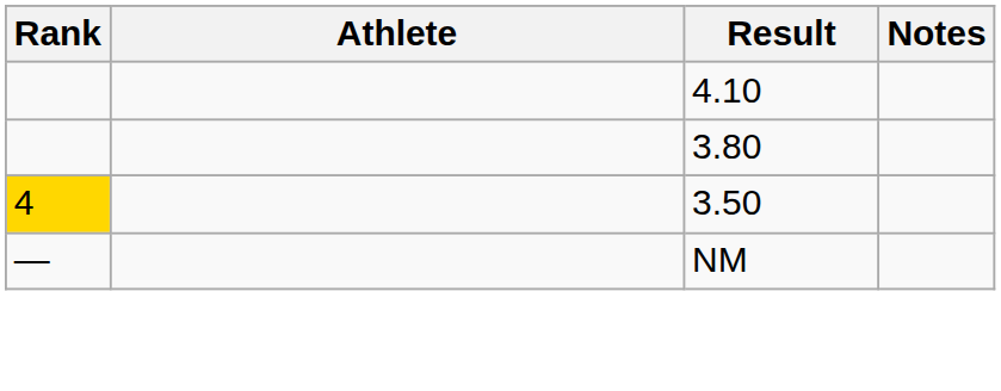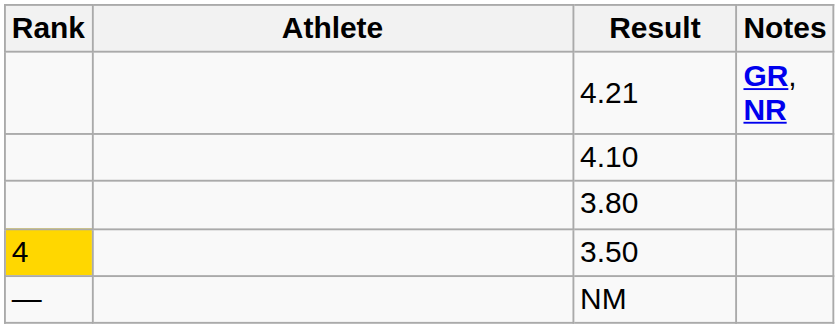 <table class=wikitable sortable style="text-align:Left">
 <tr>
 <th width=10>Rank</th>
 <th width=250>Athlete</th>
 <th width=80>Result</th>
 <th width=20>Notes</th>
+</tr>
+<tr>
+<td></td>
+<td></td>
+<td>4.21</td>
+<td><strong><a href='#'>GR</a></strong>, <strong><a href='#'>NR</a></strong></td>
 </tr>
 <tr>
 <td></td>
 <td></td>
 <td>4.10</td>
 <td></td>
 </tr>
 <tr>
 <td></td>
 <td></td>
 <td>3.80</td>
 <td></td>
 </tr>
 <tr>
 <td style="background: gold;">4</td>
 <td></td>
 <td>3.50</td>
 <td></td>
 </tr>
 <tr>
 <td>—</td>
 <td></td>
 <td>NM</td>
 <td></td>
 </tr>
 </table>
